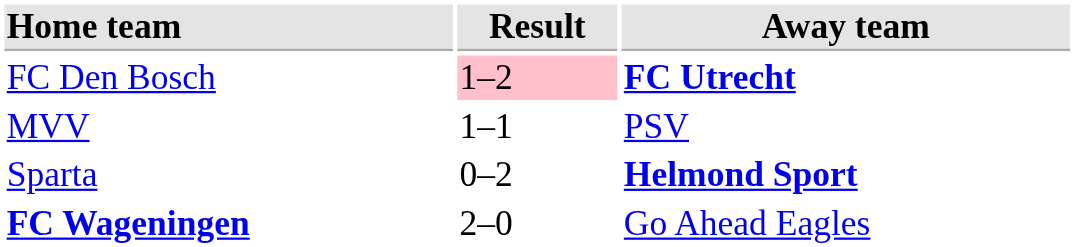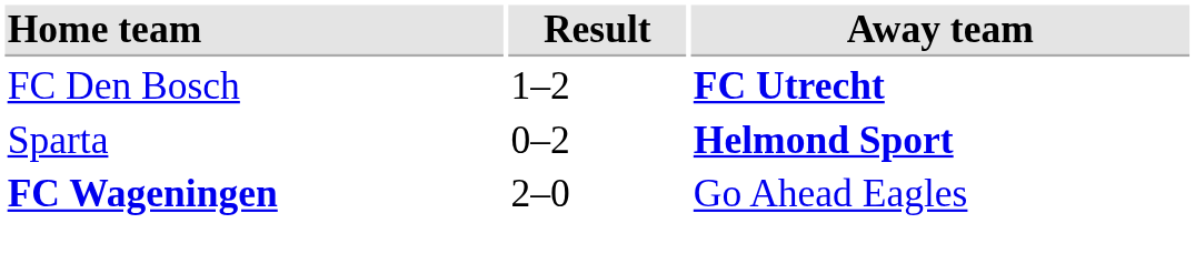 <table>
 <tr bgcolor="#E4E4E4">
 <th style="border-bottom:1px solid #AAAAAA" width="200" align="left">Home team</th>
 <th style="border-bottom:1px solid #AAAAAA" width="70" align="center">Result</th>
 <th style="border-bottom:1px solid #AAAAAA" width="200">Away team</th>
 </tr>
 <tr>
 <td><a href='#'>FC Den Bosch</a></td>
-<td style="background: pink;">1–2</td>
+<td>1–2</td>
 <td><strong><a href='#'>FC Utrecht</a></strong></td>
-</tr>
-<tr>
-<td><a href='#'>MVV</a></td>
-<td>1–1</td>
-<td><a href='#'>PSV</a></td>
 </tr>
 <tr>
 <td><a href='#'>Sparta</a></td>
 <td>0–2</td>
 <td><strong><a href='#'>Helmond Sport</a></strong></td>
 </tr>
 <tr>
 <td><strong><a href='#'>FC Wageningen</a></strong></td>
 <td>2–0</td>
 <td><a href='#'>Go Ahead Eagles</a></td>
 </tr>
 </table>
